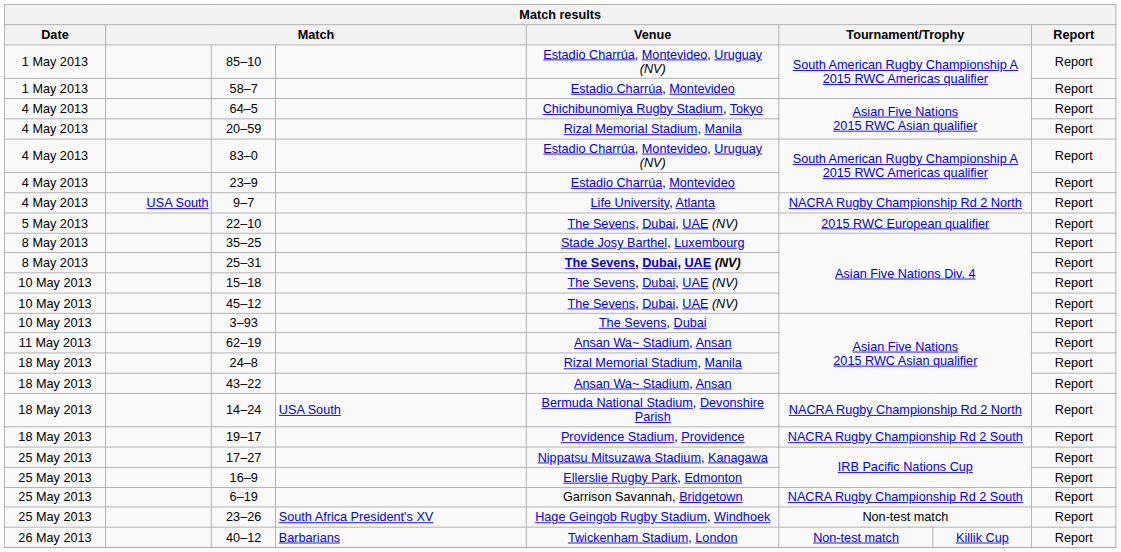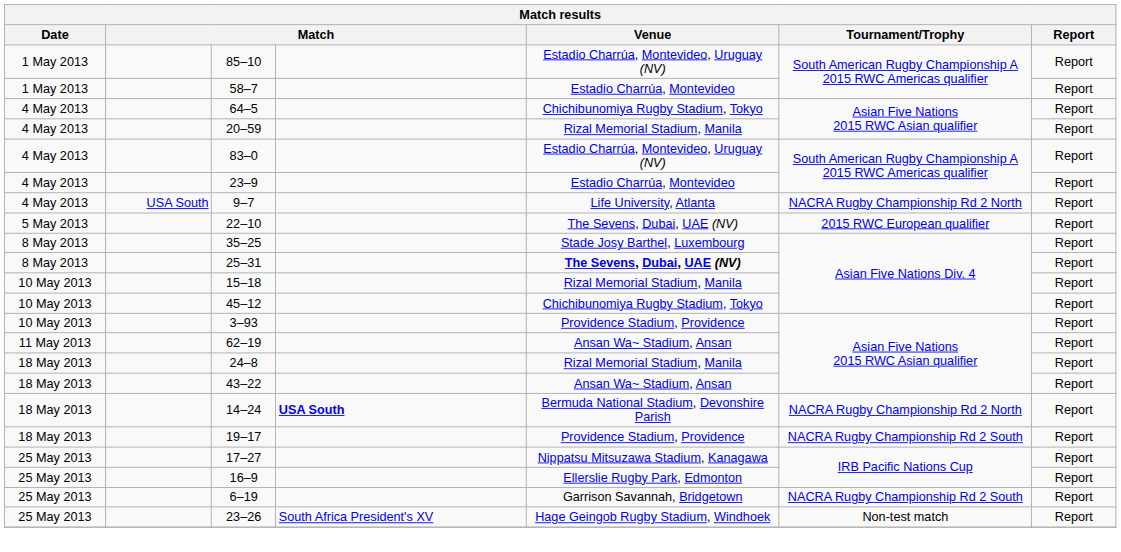 <table class="wikitable" style="font-size:90%; width:100%; text-align: center;">
 <tr>
 <th colspan=8>Match results</th>
 </tr>
 <tr>
 <th width=6%>Date</th>
 <th width=25% colspan=3>Match</th>
 <th width=15%>Venue</th>
 <th width=15% colspan=2>Tournament/Trophy</th>
 <th width=5%>Report</th>
 </tr>
 <tr>
 <td>1 May 2013</td>
 <td align=right></td>
 <td>85–10</td>
 <td align=left></td>
 <td><a href='#'>Estadio Charrúa</a>, <a href='#'>Montevideo</a>, <a href='#'>Uruguay</a> <em>(NV)</em></td>
 <td colspan=2 rowspan=2><a href='#'>South American Rugby Championship A</a><br><a href='#'>2015 RWC Americas qualifier</a></td>
 <td>Report</td>
 </tr>
 <tr>
 <td>1 May 2013</td>
 <td align=right></td>
 <td>58–7</td>
 <td align=left></td>
 <td><a href='#'>Estadio Charrúa</a>, <a href='#'>Montevideo</a></td>
 <td>Report</td>
 </tr>
 <tr>
 <td>4 May 2013</td>
 <td align=right></td>
 <td>64–5</td>
 <td align=left></td>
 <td><a href='#'>Chichibunomiya Rugby Stadium</a>, <a href='#'>Tokyo</a></td>
 <td rowspan=2 colspan=2><a href='#'>Asian Five Nations</a><br><a href='#'>2015 RWC Asian qualifier</a></td>
 <td>Report</td>
 </tr>
 <tr>
 <td>4 May 2013</td>
 <td align=right></td>
 <td>20–59</td>
 <td align=left></td>
 <td><a href='#'>Rizal Memorial Stadium</a>, <a href='#'>Manila</a></td>
 <td>Report</td>
 </tr>
 <tr>
 <td>4 May 2013</td>
 <td align=right></td>
 <td>83–0</td>
 <td align=left></td>
 <td><a href='#'>Estadio Charrúa</a>, <a href='#'>Montevideo</a>, <a href='#'>Uruguay</a> <em>(NV)</em></td>
 <td colspan=2 rowspan=2><a href='#'>South American Rugby Championship A</a><br><a href='#'>2015 RWC Americas qualifier</a></td>
 <td>Report</td>
 </tr>
 <tr>
 <td>4 May 2013</td>
 <td align=right></td>
 <td>23–9</td>
 <td align=left></td>
 <td><a href='#'>Estadio Charrúa</a>, <a href='#'>Montevideo</a></td>
 <td>Report</td>
 </tr>
 <tr>
 <td>4 May 2013</td>
 <td align=right><a href='#'>USA South</a></td>
 <td>9–7</td>
 <td align=left></td>
 <td><a href='#'>Life University</a>, <a href='#'>Atlanta</a></td>
 <td colspan=2><a href='#'>NACRA Rugby Championship Rd 2 North</a></td>
 <td>Report</td>
 </tr>
 <tr>
 <td>5 May 2013</td>
 <td align=right></td>
 <td>22–10</td>
 <td align=left></td>
 <td><a href='#'>The Sevens</a>, <a href='#'>Dubai</a>, <a href='#'>UAE</a> <em>(NV)</em></td>
 <td colspan=2><a href='#'>2015 RWC European qualifier</a></td>
 <td>Report</td>
 </tr>
 <tr>
 <td>8 May 2013</td>
 <td align=right></td>
 <td>35–25</td>
 <td align=left></td>
 <td><a href='#'>Stade Josy Barthel</a>, <a href='#'>Luxembourg</a></td>
 <td colspan=2 rowspan=4><a href='#'>Asian Five Nations Div. 4</a></td>
 <td>Report</td>
 </tr>
 <tr>
 <td>8 May 2013</td>
 <td align=right></td>
 <td>25–31</td>
 <td align=left></td>
 <td><strong><a href='#'>The Sevens</a>, <a href='#'>Dubai</a>, <a href='#'>UAE</a> <em>(NV)</em></strong></td>
 <td>Report</td>
 </tr>
 <tr>
 <td>10 May 2013</td>
 <td align=right></td>
 <td>15–18</td>
 <td align=left></td>
-<td><a href='#'>The Sevens</a>, <a href='#'>Dubai</a>, <a href='#'>UAE</a> <em>(NV)</em></td>
+<td><a href='#'>Rizal Memorial Stadium</a>, <a href='#'>Manila</a></td>
 <td>Report</td>
 </tr>
 <tr>
 <td>10 May 2013</td>
 <td align=right></td>
 <td>45–12</td>
 <td align=left></td>
-<td><a href='#'>The Sevens</a>, <a href='#'>Dubai</a>, <a href='#'>UAE</a> <em>(NV)</em></td>
+<td><a href='#'>Chichibunomiya Rugby Stadium</a>, <a href='#'>Tokyo</a></td>
 <td>Report</td>
 </tr>
 <tr>
 <td>10 May 2013</td>
 <td align=right></td>
 <td>3–93</td>
 <td align=left></td>
-<td><a href='#'>The Sevens</a>, <a href='#'>Dubai</a></td>
+<td><a href='#'>Providence Stadium</a>, <a href='#'>Providence</a></td>
 <td rowspan=4 colspan=2><a href='#'>Asian Five Nations</a><br><a href='#'>2015 RWC Asian qualifier</a></td>
 <td>Report</td>
 </tr>
 <tr>
 <td>11 May 2013</td>
 <td align=right></td>
 <td>62–19</td>
 <td align=left></td>
 <td><a href='#'>Ansan Wa~ Stadium</a>, <a href='#'>Ansan</a></td>
 <td>Report</td>
 </tr>
 <tr>
 <td>18 May 2013</td>
 <td align=right></td>
 <td>24–8</td>
 <td align=left></td>
 <td><a href='#'>Rizal Memorial Stadium</a>, <a href='#'>Manila</a></td>
 <td>Report</td>
 </tr>
 <tr>
 <td>18 May 2013</td>
 <td align=right></td>
 <td>43–22</td>
 <td align=left></td>
 <td><a href='#'>Ansan Wa~ Stadium</a>, <a href='#'>Ansan</a></td>
 <td>Report</td>
 </tr>
 <tr>
 <td>18 May 2013</td>
 <td align=right></td>
 <td>14–24</td>
-<td align=left><a href='#'>USA South</a></td>
+<td align=left><strong><a href='#'>USA South</a></strong></td>
 <td><a href='#'>Bermuda National Stadium</a>, <a href='#'>Devonshire Parish</a></td>
 <td colspan=2><a href='#'>NACRA Rugby Championship Rd 2 North</a></td>
 <td>Report</td>
 </tr>
 <tr>
 <td>18 May 2013</td>
 <td align=right></td>
 <td>19–17</td>
 <td align=left></td>
 <td><a href='#'>Providence Stadium</a>, <a href='#'>Providence</a></td>
 <td colspan=2><a href='#'>NACRA Rugby Championship Rd 2 South</a></td>
 <td>Report</td>
 </tr>
 <tr>
 <td>25 May 2013</td>
 <td align=right></td>
 <td>17–27</td>
 <td align=left></td>
 <td><a href='#'>Nippatsu Mitsuzawa Stadium</a>, <a href='#'>Kanagawa</a></td>
 <td colspan=2 rowspan=2><a href='#'>IRB Pacific Nations Cup</a></td>
 <td>Report</td>
 </tr>
 <tr>
 <td>25 May 2013</td>
 <td align=right></td>
 <td>16–9</td>
 <td align=left></td>
 <td><a href='#'>Ellerslie Rugby Park</a>, <a href='#'>Edmonton</a></td>
 <td>Report</td>
 </tr>
 <tr>
 <td>25 May 2013</td>
 <td align=right></td>
 <td>6–19</td>
 <td align=left></td>
 <td>Garrison Savannah, <a href='#'>Bridgetown</a></td>
 <td colspan=2><a href='#'>NACRA Rugby Championship Rd 2 South</a></td>
 <td>Report</td>
 </tr>
 <tr>
 <td>25 May 2013</td>
 <td align=right></td>
 <td>23–26</td>
 <td align=left> <a href='#'>South Africa President's XV</a></td>
 <td><a href='#'>Hage Geingob Rugby Stadium</a>, <a href='#'>Windhoek</a></td>
 <td colspan=2>Non-test match</td>
 <td>Report</td>
 </tr>
 <tr>
-<td>26 May 2013</td>
-<td align=right></td>
-<td>40–12</td>
-<td align=left><a href='#'>Barbarians</a></td>
-<td><a href='#'>Twickenham Stadium</a>, <a href='#'>London</a></td>
-<td><a href='#'>Non-test match</a></td>
-<td><a href='#'>Killik Cup</a></td>
-<td>Report</td>
-</tr>
-<tr>
 </tr>
 </table>
